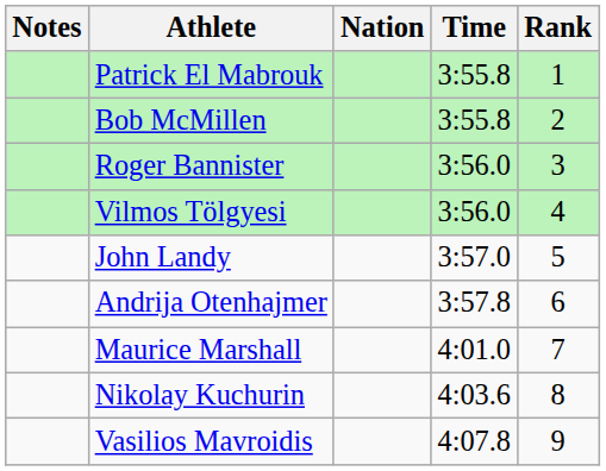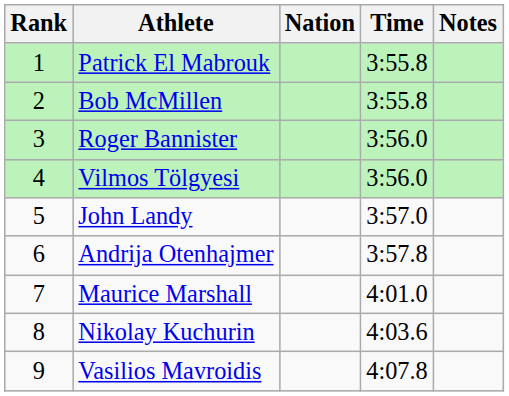 <table class="wikitable sortable" style="text-align:center">
 <tr>
-<th>Notes</th>
+<th>Rank</th>
 <th>Athlete</th>
 <th>Nation</th>
 <th>Time</th>
-<th>Rank</th>
+<th>Notes</th>
 </tr>
 <tr bgcolor=bbf3bb>
-<td></td>
+<td>1</td>
 <td align=left><a href='#'>Patrick El Mabrouk</a></td>
 <td align=left></td>
 <td>3:55.8</td>
-<td>1</td>
+<td></td>
 </tr>
 <tr bgcolor=bbf3bb>
-<td></td>
+<td>2</td>
 <td align=left><a href='#'>Bob McMillen</a></td>
 <td align=left></td>
 <td>3:55.8</td>
-<td>2</td>
+<td></td>
 </tr>
 <tr bgcolor=bbf3bb>
-<td></td>
+<td>3</td>
 <td align=left><a href='#'>Roger Bannister</a></td>
 <td align=left></td>
 <td>3:56.0</td>
-<td>3</td>
+<td></td>
 </tr>
 <tr bgcolor=bbf3bb>
-<td></td>
+<td>4</td>
 <td align=left><a href='#'>Vilmos Tölgyesi</a></td>
 <td align=left></td>
 <td>3:56.0</td>
-<td>4</td>
+<td></td>
 </tr>
 <tr>
-<td></td>
+<td>5</td>
 <td align=left><a href='#'>John Landy</a></td>
 <td align=left></td>
 <td>3:57.0</td>
-<td>5</td>
+<td></td>
 </tr>
 <tr>
-<td></td>
+<td>6</td>
 <td align=left><a href='#'>Andrija Otenhajmer</a></td>
 <td align=left></td>
 <td>3:57.8</td>
-<td>6</td>
+<td></td>
 </tr>
 <tr>
-<td></td>
+<td>7</td>
 <td align=left><a href='#'>Maurice Marshall</a></td>
 <td align=left></td>
 <td>4:01.0</td>
-<td>7</td>
+<td></td>
 </tr>
 <tr>
-<td></td>
+<td>8</td>
 <td align=left><a href='#'>Nikolay Kuchurin</a></td>
 <td align=left></td>
 <td>4:03.6</td>
-<td>8</td>
+<td></td>
 </tr>
 <tr>
-<td></td>
+<td>9</td>
 <td align=left><a href='#'>Vasilios Mavroidis</a></td>
 <td align=left></td>
 <td>4:07.8</td>
-<td>9</td>
+<td></td>
 </tr>
 </table>
